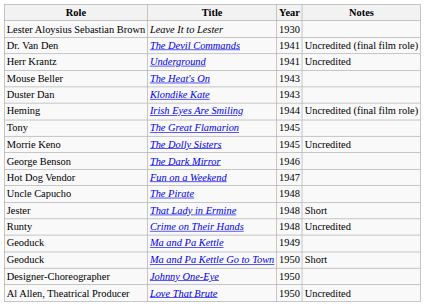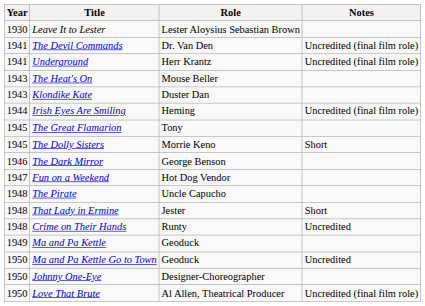 <table class="wikitable">
 <tr>
+<th>Year</th>
+<th>Title</th>
 <th>Role</th>
-<th>Title</th>
-<th>Year</th>
 <th>Notes</th>
 </tr>
 <tr>
+<td>1930</td>
+<td><em>Leave It to Lester</em></td>
 <td>Lester Aloysius Sebastian Brown</td>
-<td><em>Leave It to Lester</em></td>
-<td>1930</td>
 <td></td>
 </tr>
 <tr>
+<td>1941</td>
+<td><em><a href='#'>The Devil Commands</a></em></td>
 <td>Dr. Van Den</td>
-<td><em><a href='#'>The Devil Commands</a></em></td>
-<td>1941</td>
 <td>Uncredited (final film role)</td>
 </tr>
 <tr>
+<td>1941</td>
+<td><em><a href='#'>Underground</a></em></td>
 <td>Herr Krantz</td>
-<td><em><a href='#'>Underground</a></em></td>
-<td>1941</td>
+<td>Uncredited (final film role)</td>
+</tr>
+<tr>
+<td>1943</td>
+<td><em><a href='#'>The Heat's On</a></em></td>
+<td>Mouse Beller</td>
+<td></td>
+</tr>
+<tr>
+<td>1943</td>
+<td><em><a href='#'>Klondike Kate</a></em></td>
+<td>Duster Dan</td>
+<td></td>
+</tr>
+<tr>
+<td>1944</td>
+<td><em><a href='#'>Irish Eyes Are Smiling</a></em></td>
+<td>Heming</td>
+<td>Uncredited (final film role)</td>
+</tr>
+<tr>
+<td>1945</td>
+<td><em><a href='#'>The Great Flamarion</a></em></td>
+<td>Tony</td>
+<td></td>
+</tr>
+<tr>
+<td>1945</td>
+<td><em><a href='#'>The Dolly Sisters</a></em></td>
+<td>Morrie Keno</td>
+<td>Short</td>
+</tr>
+<tr>
+<td>1946</td>
+<td><em><a href='#'>The Dark Mirror</a></em></td>
+<td>George Benson</td>
+<td></td>
+</tr>
+<tr>
+<td>1947</td>
+<td><em><a href='#'>Fun on a Weekend</a></em></td>
+<td>Hot Dog Vendor</td>
+<td></td>
+</tr>
+<tr>
+<td>1948</td>
+<td><em><a href='#'>The Pirate</a></em></td>
+<td>Uncle Capucho</td>
+<td></td>
+</tr>
+<tr>
+<td>1948</td>
+<td><em><a href='#'>That Lady in Ermine</a></em></td>
+<td>Jester</td>
+<td>Short</td>
+</tr>
+<tr>
+<td>1948</td>
+<td><em><a href='#'>Crime on Their Hands</a></em></td>
+<td>Runty</td>
 <td>Uncredited</td>
 </tr>
 <tr>
-<td>Mouse Beller</td>
-<td><em><a href='#'>The Heat's On</a></em></td>
-<td>1943</td>
+<td>1949</td>
+<td><em><a href='#'>Ma and Pa Kettle</a></em></td>
+<td>Geoduck</td>
 <td></td>
 </tr>
 <tr>
-<td>Duster Dan</td>
-<td><em><a href='#'>Klondike Kate</a></em></td>
-<td>1943</td>
+<td>1950</td>
+<td><em><a href='#'>Ma and Pa Kettle Go to Town</a></em></td>
+<td>Geoduck</td>
+<td>Uncredited</td>
+</tr>
+<tr>
+<td>1950</td>
+<td><em><a href='#'>Johnny One-Eye</a></em></td>
+<td>Designer-Choreographer</td>
 <td></td>
 </tr>
 <tr>
-<td>Heming</td>
-<td><em><a href='#'>Irish Eyes Are Smiling</a></em></td>
-<td>1944</td>
+<td>1950</td>
+<td><em><a href='#'>Love That Brute</a></em></td>
+<td>Al Allen, Theatrical Producer</td>
 <td>Uncredited (final film role)</td>
 </tr>
-<tr>
-<td>Tony</td>
-<td><em><a href='#'>The Great Flamarion</a></em></td>
-<td>1945</td>
-<td></td>
-</tr>
-<tr>
-<td>Morrie Keno</td>
-<td><em><a href='#'>The Dolly Sisters</a></em></td>
-<td>1945</td>
-<td>Uncredited</td>
-</tr>
-<tr>
-<td>George Benson</td>
-<td><em><a href='#'>The Dark Mirror</a></em></td>
-<td>1946</td>
-<td></td>
-</tr>
-<tr>
-<td>Hot Dog Vendor</td>
-<td><em><a href='#'>Fun on a Weekend</a></em></td>
-<td>1947</td>
-<td></td>
-</tr>
-<tr>
-<td>Uncle Capucho</td>
-<td><em><a href='#'>The Pirate</a></em></td>
-<td>1948</td>
-<td></td>
-</tr>
-<tr>
-<td>Jester</td>
-<td><em><a href='#'>That Lady in Ermine</a></em></td>
-<td>1948</td>
-<td>Short</td>
-</tr>
-<tr>
-<td>Runty</td>
-<td><em><a href='#'>Crime on Their Hands</a></em></td>
-<td>1948</td>
-<td>Uncredited</td>
-</tr>
-<tr>
-<td>Geoduck</td>
-<td><em><a href='#'>Ma and Pa Kettle</a></em></td>
-<td>1949</td>
-<td></td>
-</tr>
-<tr>
-<td>Geoduck</td>
-<td><em><a href='#'>Ma and Pa Kettle Go to Town</a></em></td>
-<td>1950</td>
-<td>Short</td>
-</tr>
-<tr>
-<td>Designer-Choreographer</td>
-<td><em><a href='#'>Johnny One-Eye</a></em></td>
-<td>1950</td>
-<td></td>
-</tr>
-<tr>
-<td>Al Allen, Theatrical Producer</td>
-<td><em><a href='#'>Love That Brute</a></em></td>
-<td>1950</td>
-<td>Uncredited</td>
-</tr>
 </table>
